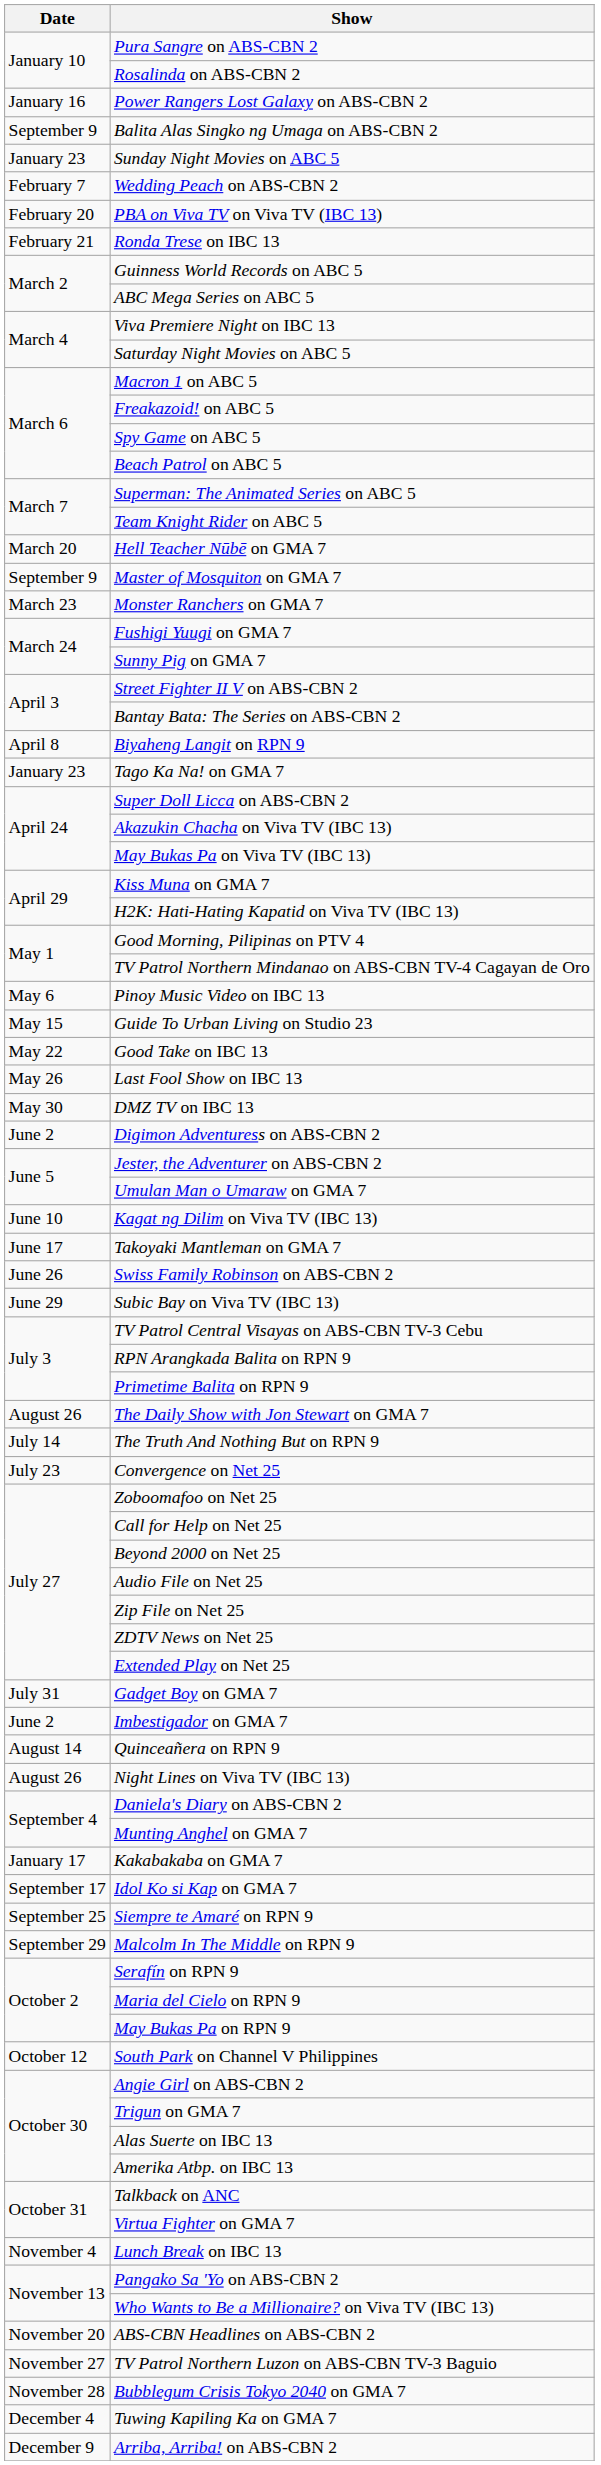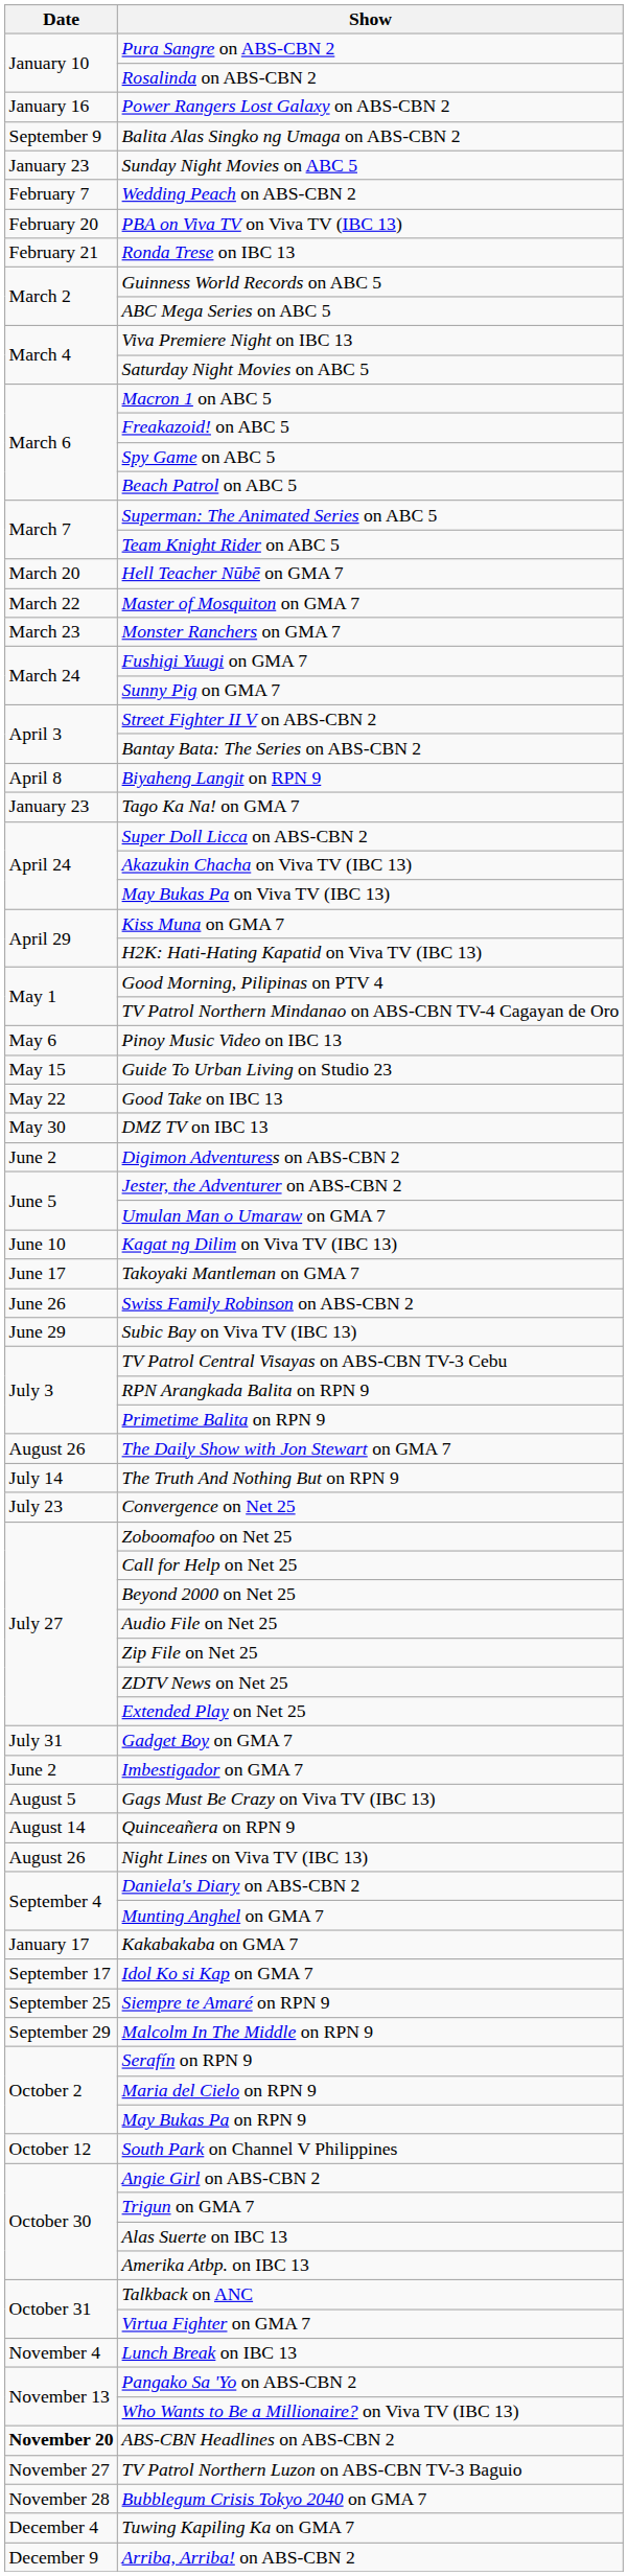 <table class="wikitable">
 <tr>
 <th>Date</th>
 <th>Show</th>
 </tr>
 <tr>
 <td rowspan="2">January 10</td>
 <td><em><a href='#'>Pura Sangre</a></em> on <a href='#'>ABS-CBN 2</a></td>
 </tr>
 <tr>
 <td><em><a href='#'>Rosalinda</a></em> on ABS-CBN 2</td>
 </tr>
 <tr>
 <td>January 16</td>
 <td><em><a href='#'>Power Rangers Lost Galaxy</a></em> on ABS-CBN 2</td>
 </tr>
 <tr>
 <td>September 9</td>
 <td><em>Balita Alas Singko ng Umaga</em> on ABS-CBN 2</td>
 </tr>
 <tr>
 <td>January 23</td>
 <td><em>Sunday Night Movies</em> on <a href='#'>ABC 5</a></td>
 </tr>
 <tr>
 <td>February 7</td>
 <td><em><a href='#'>Wedding Peach</a></em> on ABS-CBN 2</td>
 </tr>
 <tr>
 <td>February 20</td>
 <td><em><a href='#'>PBA on Viva TV</a></em> on Viva TV (<a href='#'>IBC 13</a>)</td>
 </tr>
 <tr>
 <td>February 21</td>
 <td><em><a href='#'>Ronda Trese</a></em> on IBC 13</td>
 </tr>
 <tr>
 <td rowspan="2">March 2</td>
 <td><em>Guinness World Records</em> on ABC 5</td>
 </tr>
 <tr>
 <td><em>ABC Mega Series</em> on ABC 5</td>
 </tr>
 <tr>
 <td rowspan="2">March 4</td>
 <td><em>Viva Premiere Night</em> on IBC 13</td>
 </tr>
 <tr>
 <td><em>Saturday Night Movies</em> on ABC 5</td>
 </tr>
 <tr>
 <td rowspan="4">March 6</td>
 <td><em><a href='#'>Macron 1</a></em> on ABC 5</td>
 </tr>
 <tr>
 <td><em><a href='#'>Freakazoid!</a></em> on ABC 5</td>
 </tr>
 <tr>
 <td><em><a href='#'>Spy Game</a></em> on ABC 5</td>
 </tr>
 <tr>
 <td><em><a href='#'>Beach Patrol</a></em> on ABC 5</td>
 </tr>
 <tr>
 <td rowspan="2">March 7</td>
 <td><em><a href='#'>Superman: The Animated Series</a></em> on ABC 5</td>
 </tr>
 <tr>
 <td><em><a href='#'>Team Knight Rider</a></em> on ABC 5</td>
 </tr>
 <tr>
 <td>March 20</td>
 <td><em><a href='#'>Hell Teacher Nūbē</a></em> on GMA 7</td>
 </tr>
 <tr>
-<td>September 9</td>
+<td>March 22</td>
 <td><em><a href='#'>Master of Mosquiton</a></em> on GMA 7</td>
 </tr>
 <tr>
 <td>March 23</td>
 <td><em><a href='#'>Monster Ranchers</a></em> on GMA 7</td>
 </tr>
 <tr>
 <td rowspan="2">March 24</td>
 <td><em><a href='#'>Fushigi Yuugi</a></em> on GMA 7</td>
 </tr>
 <tr>
 <td><em><a href='#'>Sunny Pig</a></em> on GMA 7</td>
 </tr>
 <tr>
 <td rowspan="2">April 3</td>
 <td><em><a href='#'>Street Fighter II V</a></em> on ABS-CBN 2</td>
 </tr>
 <tr>
 <td><em>Bantay Bata: The Series</em> on ABS-CBN 2</td>
 </tr>
 <tr>
 <td>April 8</td>
 <td><em><a href='#'>Biyaheng Langit</a></em> on <a href='#'>RPN 9</a></td>
 </tr>
 <tr>
 <td>January 23</td>
 <td><em>Tago Ka Na!</em> on GMA 7</td>
 </tr>
 <tr>
 <td rowspan="3">April 24</td>
 <td><em><a href='#'>Super Doll Licca</a></em> on ABS-CBN 2</td>
 </tr>
 <tr>
 <td><em><a href='#'>Akazukin Chacha</a></em> on Viva TV (IBC 13)</td>
 </tr>
 <tr>
 <td><em><a href='#'>May Bukas Pa</a></em> on Viva TV (IBC 13)</td>
 </tr>
 <tr>
 <td rowspan="2">April 29</td>
 <td><em><a href='#'>Kiss Muna</a></em> on GMA 7</td>
 </tr>
 <tr>
 <td><em>H2K: Hati-Hating Kapatid</em> on Viva TV (IBC 13)</td>
 </tr>
 <tr>
 <td rowspan="2">May 1</td>
 <td><em>Good Morning, Pilipinas</em> on PTV 4</td>
 </tr>
 <tr>
 <td><em>TV Patrol Northern Mindanao</em> on ABS-CBN TV-4 Cagayan de Oro</td>
 </tr>
 <tr>
 <td>May 6</td>
 <td><em>Pinoy Music Video</em> on IBC 13</td>
 </tr>
 <tr>
 <td>May 15</td>
 <td><em>Guide To Urban Living</em> on Studio 23</td>
 </tr>
 <tr>
 <td>May 22</td>
 <td><em>Good Take</em> on IBC 13</td>
-</tr>
-<tr>
-<td>May 26</td>
-<td><em>Last Fool Show</em> on IBC 13</td>
 </tr>
 <tr>
 <td>May 30</td>
 <td><em>DMZ TV</em> on IBC 13</td>
 </tr>
 <tr>
 <td>June 2</td>
 <td><em><a href='#'>Digimon Adventures</a>s</em> on ABS-CBN 2</td>
 </tr>
 <tr>
 <td rowspan="2">June 5</td>
 <td><em><a href='#'>Jester, the Adventurer</a></em> on ABS-CBN 2</td>
 </tr>
 <tr>
 <td><em><a href='#'>Umulan Man o Umaraw</a></em> on GMA 7</td>
 </tr>
 <tr>
 <td>June 10</td>
 <td><em><a href='#'>Kagat ng Dilim</a></em> on Viva TV (IBC 13)</td>
 </tr>
 <tr>
 <td>June 17</td>
 <td><em>Takoyaki Mantleman</em> on GMA 7</td>
 </tr>
 <tr>
 <td>June 26</td>
 <td><em><a href='#'>Swiss Family Robinson</a></em> on ABS-CBN 2</td>
 </tr>
 <tr>
 <td>June 29</td>
 <td><em>Subic Bay</em> on Viva TV (IBC 13)</td>
 </tr>
 <tr>
 <td rowspan="3">July 3</td>
 <td><em>TV Patrol Central Visayas</em> on ABS-CBN TV-3 Cebu</td>
 </tr>
 <tr>
 <td><em>RPN Arangkada Balita</em> on RPN 9</td>
 </tr>
 <tr>
 <td><em><a href='#'>Primetime Balita</a></em> on RPN 9</td>
 </tr>
 <tr>
 <td>August 26</td>
 <td><em><a href='#'>The Daily Show with Jon Stewart</a></em> on GMA 7</td>
 </tr>
 <tr>
 <td>July 14</td>
 <td><em>The Truth And Nothing But</em> on RPN 9</td>
 </tr>
 <tr>
 <td>July 23</td>
 <td><em>Convergence</em> on <a href='#'>Net 25</a></td>
 </tr>
 <tr>
 <td rowspan="7">July 27</td>
 <td><em>Zoboomafoo</em> on Net 25</td>
 </tr>
 <tr>
 <td><em>Call for Help</em> on Net 25</td>
 </tr>
 <tr>
 <td><em>Beyond 2000</em> on Net 25</td>
 </tr>
 <tr>
 <td><em>Audio File</em> on Net 25</td>
 </tr>
 <tr>
 <td><em>Zip File</em> on Net 25</td>
 </tr>
 <tr>
 <td><em>ZDTV News</em> on Net 25</td>
 </tr>
 <tr>
 <td><em><a href='#'>Extended Play</a></em> on Net 25</td>
 </tr>
 <tr>
 <td>July 31</td>
 <td><em><a href='#'>Gadget Boy</a></em> on GMA 7</td>
 </tr>
 <tr>
 <td>June 2</td>
 <td><em><a href='#'>Imbestigador</a></em> on GMA 7</td>
 </tr>
 <tr>
+<td>August 5</td>
+<td><em>Gags Must Be Crazy</em> on Viva TV (IBC 13)</td>
+</tr>
+<tr>
 <td>August 14</td>
 <td><em>Quinceañera</em> on RPN 9</td>
 </tr>
 <tr>
 <td>August 26</td>
 <td><em>Night Lines</em> on Viva TV (IBC 13)</td>
 </tr>
 <tr>
 <td rowspan="2">September 4</td>
 <td><em><a href='#'>Daniela's Diary</a></em> on ABS-CBN 2</td>
 </tr>
 <tr>
 <td><em><a href='#'>Munting Anghel</a></em> on GMA 7</td>
 </tr>
 <tr>
 <td>January 17</td>
 <td><em>Kakabakaba</em> on GMA 7</td>
 </tr>
 <tr>
 <td>September 17</td>
 <td><em><a href='#'>Idol Ko si Kap</a></em> on GMA 7</td>
 </tr>
 <tr>
 <td>September 25</td>
 <td><em><a href='#'>Siempre te Amaré</a></em> on RPN 9</td>
 </tr>
 <tr>
 <td>September 29</td>
 <td><em><a href='#'>Malcolm In The Middle</a></em> on RPN 9</td>
 </tr>
 <tr>
 <td rowspan="3">October 2</td>
 <td><em><a href='#'>Serafín</a></em> on RPN 9</td>
 </tr>
 <tr>
 <td><em><a href='#'>Maria del Cielo</a></em> on RPN 9</td>
 </tr>
 <tr>
 <td><em><a href='#'>May Bukas Pa</a></em> on RPN 9</td>
 </tr>
 <tr>
 <td>October 12</td>
 <td><em><a href='#'>South Park</a></em> on Channel V Philippines</td>
 </tr>
 <tr>
 <td rowspan="4">October 30</td>
 <td><em><a href='#'>Angie Girl</a></em> on ABS-CBN 2</td>
 </tr>
 <tr>
 <td><em><a href='#'>Trigun</a></em> on GMA 7</td>
 </tr>
 <tr>
 <td><em>Alas Suerte</em> on IBC 13</td>
 </tr>
 <tr>
 <td><em>Amerika Atbp.</em> on IBC 13</td>
 </tr>
 <tr>
 <td rowspan="2">October 31</td>
 <td><em>Talkback</em> on <a href='#'>ANC</a></td>
 </tr>
 <tr>
 <td><em><a href='#'>Virtua Fighter</a></em> on GMA 7</td>
 </tr>
 <tr>
 <td>November 4</td>
 <td><em><a href='#'>Lunch Break</a></em> on IBC 13</td>
 </tr>
 <tr>
 <td rowspan="2">November 13</td>
 <td><em><a href='#'>Pangako Sa 'Yo</a></em> on ABS-CBN 2</td>
 </tr>
 <tr>
 <td><em><a href='#'>Who Wants to Be a Millionaire?</a></em> on Viva TV (IBC 13)</td>
 </tr>
 <tr>
-<td>November 20</td>
+<td><strong>November 20</strong></td>
 <td><em>ABS-CBN Headlines</em> on ABS-CBN 2</td>
 </tr>
 <tr>
 <td>November 27</td>
 <td><em>TV Patrol Northern Luzon</em> on ABS-CBN TV-3 Baguio</td>
 </tr>
 <tr>
 <td>November 28</td>
 <td><em><a href='#'>Bubblegum Crisis Tokyo 2040</a></em> on GMA 7</td>
 </tr>
 <tr>
 <td>December 4</td>
 <td><em>Tuwing Kapiling Ka</em> on GMA 7</td>
 </tr>
 <tr>
 <td>December 9</td>
 <td><em><a href='#'>Arriba, Arriba!</a></em> on ABS-CBN 2</td>
 </tr>
 </table>
